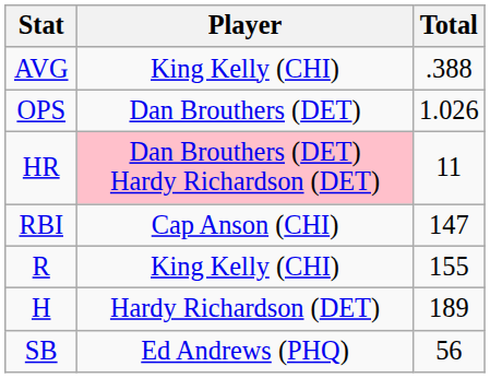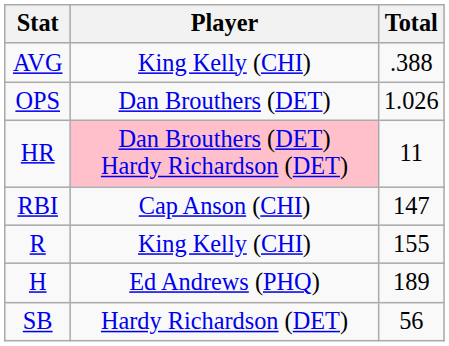 <table class="wikitable" style="text-align:center;">
 <tr>
 <th style="width:15%;">Stat</th>
 <th>Player</th>
 <th style="width:15%;">Total</th>
 </tr>
 <tr>
 <td><a href='#'>AVG</a></td>
 <td><a href='#'>King Kelly</a> (<a href='#'>CHI</a>)</td>
 <td>.388</td>
 </tr>
 <tr>
 <td><a href='#'>OPS</a></td>
 <td><a href='#'>Dan Brouthers</a> (<a href='#'>DET</a>)</td>
 <td>1.026</td>
 </tr>
 <tr>
 <td><a href='#'>HR</a></td>
 <td style="background: pink;"><a href='#'>Dan Brouthers</a> (<a href='#'>DET</a>)<br><a href='#'>Hardy Richardson</a> (<a href='#'>DET</a>)</td>
 <td>11</td>
 </tr>
 <tr>
 <td><a href='#'>RBI</a></td>
 <td><a href='#'>Cap Anson</a> (<a href='#'>CHI</a>)</td>
 <td>147</td>
 </tr>
 <tr>
 <td><a href='#'>R</a></td>
 <td><a href='#'>King Kelly</a> (<a href='#'>CHI</a>)</td>
 <td>155</td>
 </tr>
 <tr>
 <td><a href='#'>H</a></td>
-<td><a href='#'>Hardy Richardson</a> (<a href='#'>DET</a>)</td>
+<td><a href='#'>Ed Andrews</a> (<a href='#'>PHQ</a>)</td>
 <td>189</td>
 </tr>
 <tr>
 <td><a href='#'>SB</a></td>
-<td><a href='#'>Ed Andrews</a> (<a href='#'>PHQ</a>)</td>
+<td><a href='#'>Hardy Richardson</a> (<a href='#'>DET</a>)</td>
 <td>56</td>
 </tr>
 </table>
